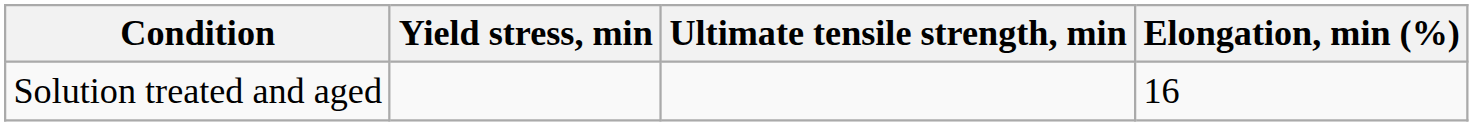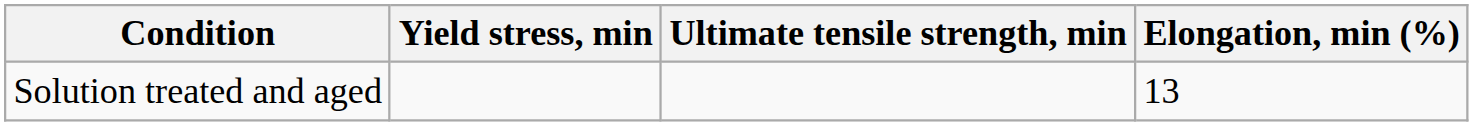 <table class="wikitable">
 <tr>
 <th>Condition</th>
 <th>Yield stress, min</th>
 <th>Ultimate tensile strength, min</th>
 <th>Elongation, min (%)</th>
 </tr>
 <tr>
 <td>Solution treated and aged</td>
 <td></td>
 <td></td>
-<td>16</td>
+<td>13</td>
 </tr>
 </table>
